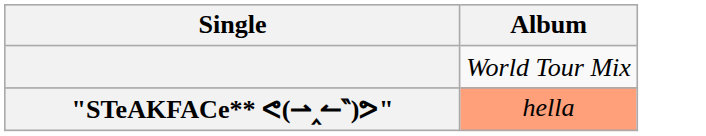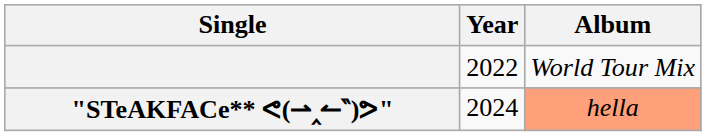 <table class="wikitable plainrowheaders" style="text-align:center;">
 <tr>
 <th scope="col" style="width:17em;">Single</th>
+<th scope="col">Year</th>
 <th scope="col">Album</th>
 </tr>
 <tr>
 <th scope="row"><br></th>
+<td>2022</td>
 <td><em>World Tour Mix</em></td>
 </tr>
 <tr>
 <th>"STeAKFACe** ᕙ(⇀‸↼‶)ᕗ"<br></th>
+<td>2024</td>
 <td style="background: lightsalmon;"><em>hella</em></td>
 </tr>
 </table>
